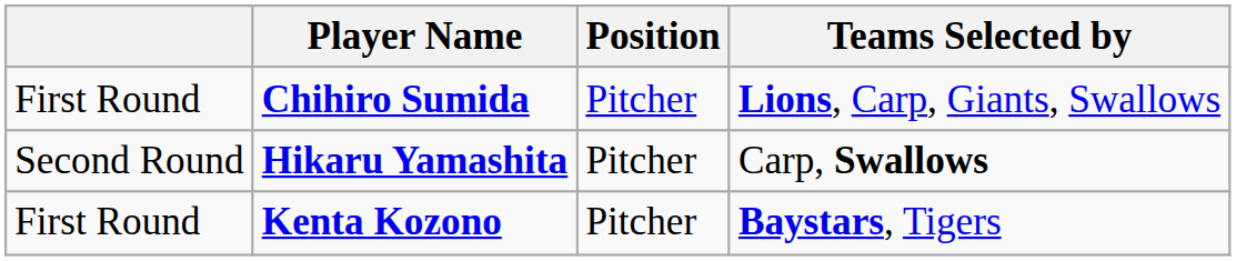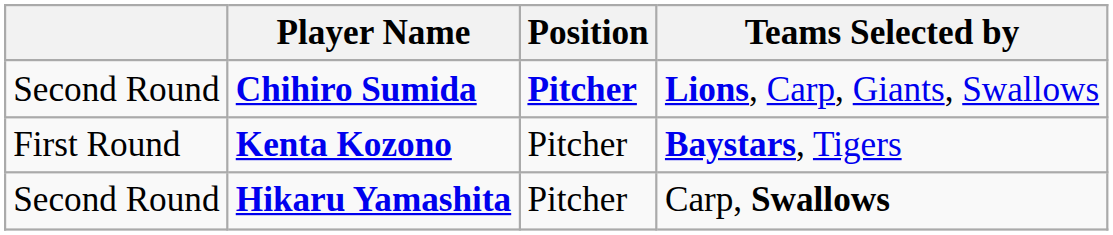 <table class="wikitable">
 <tr>
 <th></th>
 <th>Player Name</th>
 <th>Position</th>
 <th>Teams Selected by</th>
 </tr>
 <tr>
+<td>Second Round</td>
+<td><strong><a href='#'>Chihiro Sumida</a></strong></td>
+<td><strong><a href='#'>Pitcher</a></strong></td>
+<td><strong><a href='#'>Lions</a></strong>, <a href='#'>Carp</a>, <a href='#'>Giants</a>, <a href='#'>Swallows</a></td>
+</tr>
+<tr>
 <td>First Round</td>
-<td><strong><a href='#'>Chihiro Sumida</a></strong></td>
-<td><a href='#'>Pitcher</a></td>
-<td><strong><a href='#'>Lions</a></strong>, <a href='#'>Carp</a>, <a href='#'>Giants</a>, <a href='#'>Swallows</a></td>
+<td><strong><a href='#'>Kenta Kozono</a></strong></td>
+<td>Pitcher</td>
+<td><strong><a href='#'>Baystars</a></strong>, <a href='#'>Tigers</a></td>
 </tr>
 <tr>
 <td>Second Round</td>
 <td><strong><a href='#'>Hikaru Yamashita</a></strong></td>
 <td>Pitcher</td>
 <td>Carp, <strong>Swallows</strong></td>
 </tr>
-<tr>
-<td>First Round</td>
-<td><strong><a href='#'>Kenta Kozono</a></strong></td>
-<td>Pitcher</td>
-<td><strong><a href='#'>Baystars</a></strong>, <a href='#'>Tigers</a></td>
-</tr>
 </table>
